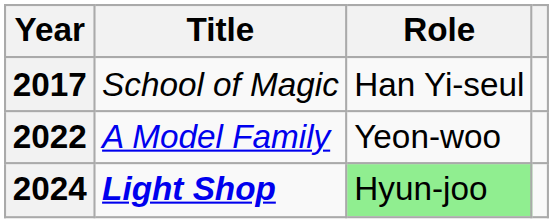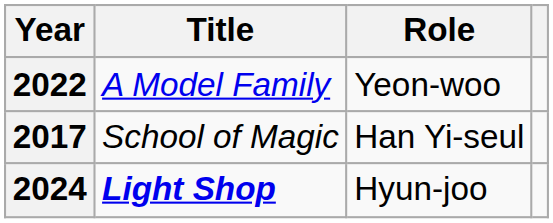 <table class="wikitable plainrowheaders sortable">
 <tr>
 <th scope="col">Year</th>
 <th scope="col">Title</th>
 <th scope="col">Role</th>
 <th scope="col" class="unsortable"></th>
 </tr>
 <tr>
+<th scope="row">2022</th>
+<td><em><a href='#'>A Model Family</a></em></td>
+<td>Yeon-woo</td>
+<td style="text-align:center"></td>
+</tr>
+<tr>
 <th scope="row">2017</th>
 <td><em>School of Magic</em></td>
 <td>Han Yi-seul</td>
 <td style="text-align:center"></td>
 </tr>
 <tr>
-<th scope="row">2022</th>
-<td><em><a href='#'>A Model Family</a></em></td>
-<td>Yeon-woo</td>
-<td style="text-align:center"></td>
-</tr>
-<tr>
 <th scope="row">2024</th>
 <td><strong><em><a href='#'>Light Shop</a></em></strong></td>
-<td style="background: lightgreen;">Hyun-joo</td>
+<td>Hyun-joo</td>
 <td style="text-align:center"></td>
 </tr>
 </table>
